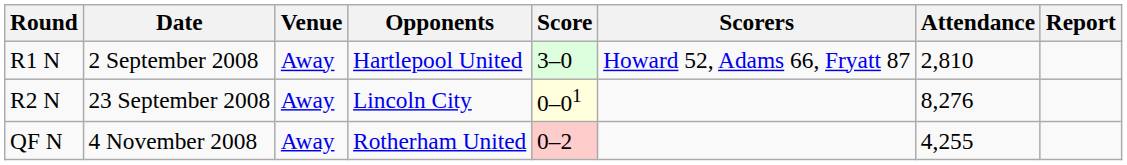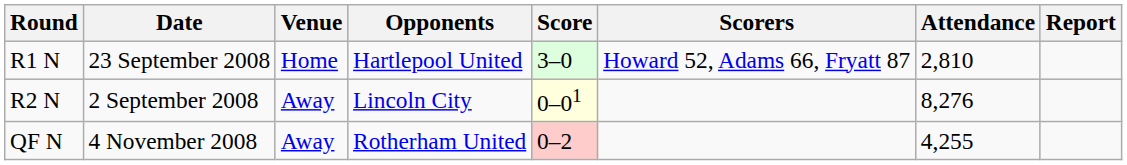 <table class="wikitable style="text-align:center; font-size:95%">
 <tr>
 <th>Round</th>
 <th>Date</th>
 <th>Venue</th>
 <th>Opponents</th>
 <th>Score</th>
 <th>Scorers</th>
 <th>Attendance</th>
 <th>Report</th>
 </tr>
 <tr>
 <td>R1 N</td>
-<td align=left>2 September 2008</td>
-<td><a href='#'>Away</a></td>
+<td align=left>23 September 2008</td>
+<td><a href='#'>Home</a></td>
 <td align=left><a href='#'>Hartlepool United</a></td>
 <td style="background:#dfd;">3–0</td>
 <td align=left><a href='#'>Howard</a> 52, <a href='#'>Adams</a> 66, <a href='#'>Fryatt</a> 87</td>
 <td>2,810</td>
 <td></td>
 </tr>
 <tr>
 <td>R2 N</td>
-<td align=left>23 September 2008</td>
+<td align=left>2 September 2008</td>
 <td><a href='#'>Away</a></td>
 <td align=left><a href='#'>Lincoln City</a></td>
 <td style="background:#ffd;">0–0<sup>1</sup></td>
 <td align=left></td>
 <td>8,276</td>
 <td></td>
 </tr>
 <tr>
 <td>QF N</td>
 <td align=left>4 November 2008</td>
 <td><a href='#'>Away</a></td>
 <td align=left><a href='#'>Rotherham United</a></td>
 <td style="background:#fcc;">0–2</td>
 <td align=left></td>
 <td>4,255</td>
 <td></td>
 </tr>
 </table>
